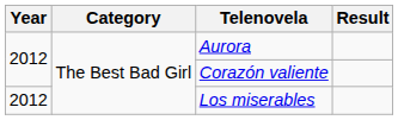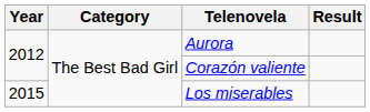 <table class="wikitable">
 <tr>
 <th>Year</th>
 <th>Category</th>
 <th>Telenovela</th>
 <th>Result</th>
 </tr>
 <tr>
 <td rowspan=2>2012</td>
 <td rowspan=3>The Best Bad Girl</td>
 <td><em><a href='#'>Aurora</a></em></td>
 <td></td>
 </tr>
 <tr>
 <td><em><a href='#'>Corazón valiente</a></em></td>
 <td></td>
 </tr>
 <tr>
-<td>2012</td>
+<td>2015</td>
 <td><em><a href='#'>Los miserables</a></em></td>
 <td></td>
 </tr>
 </table>
